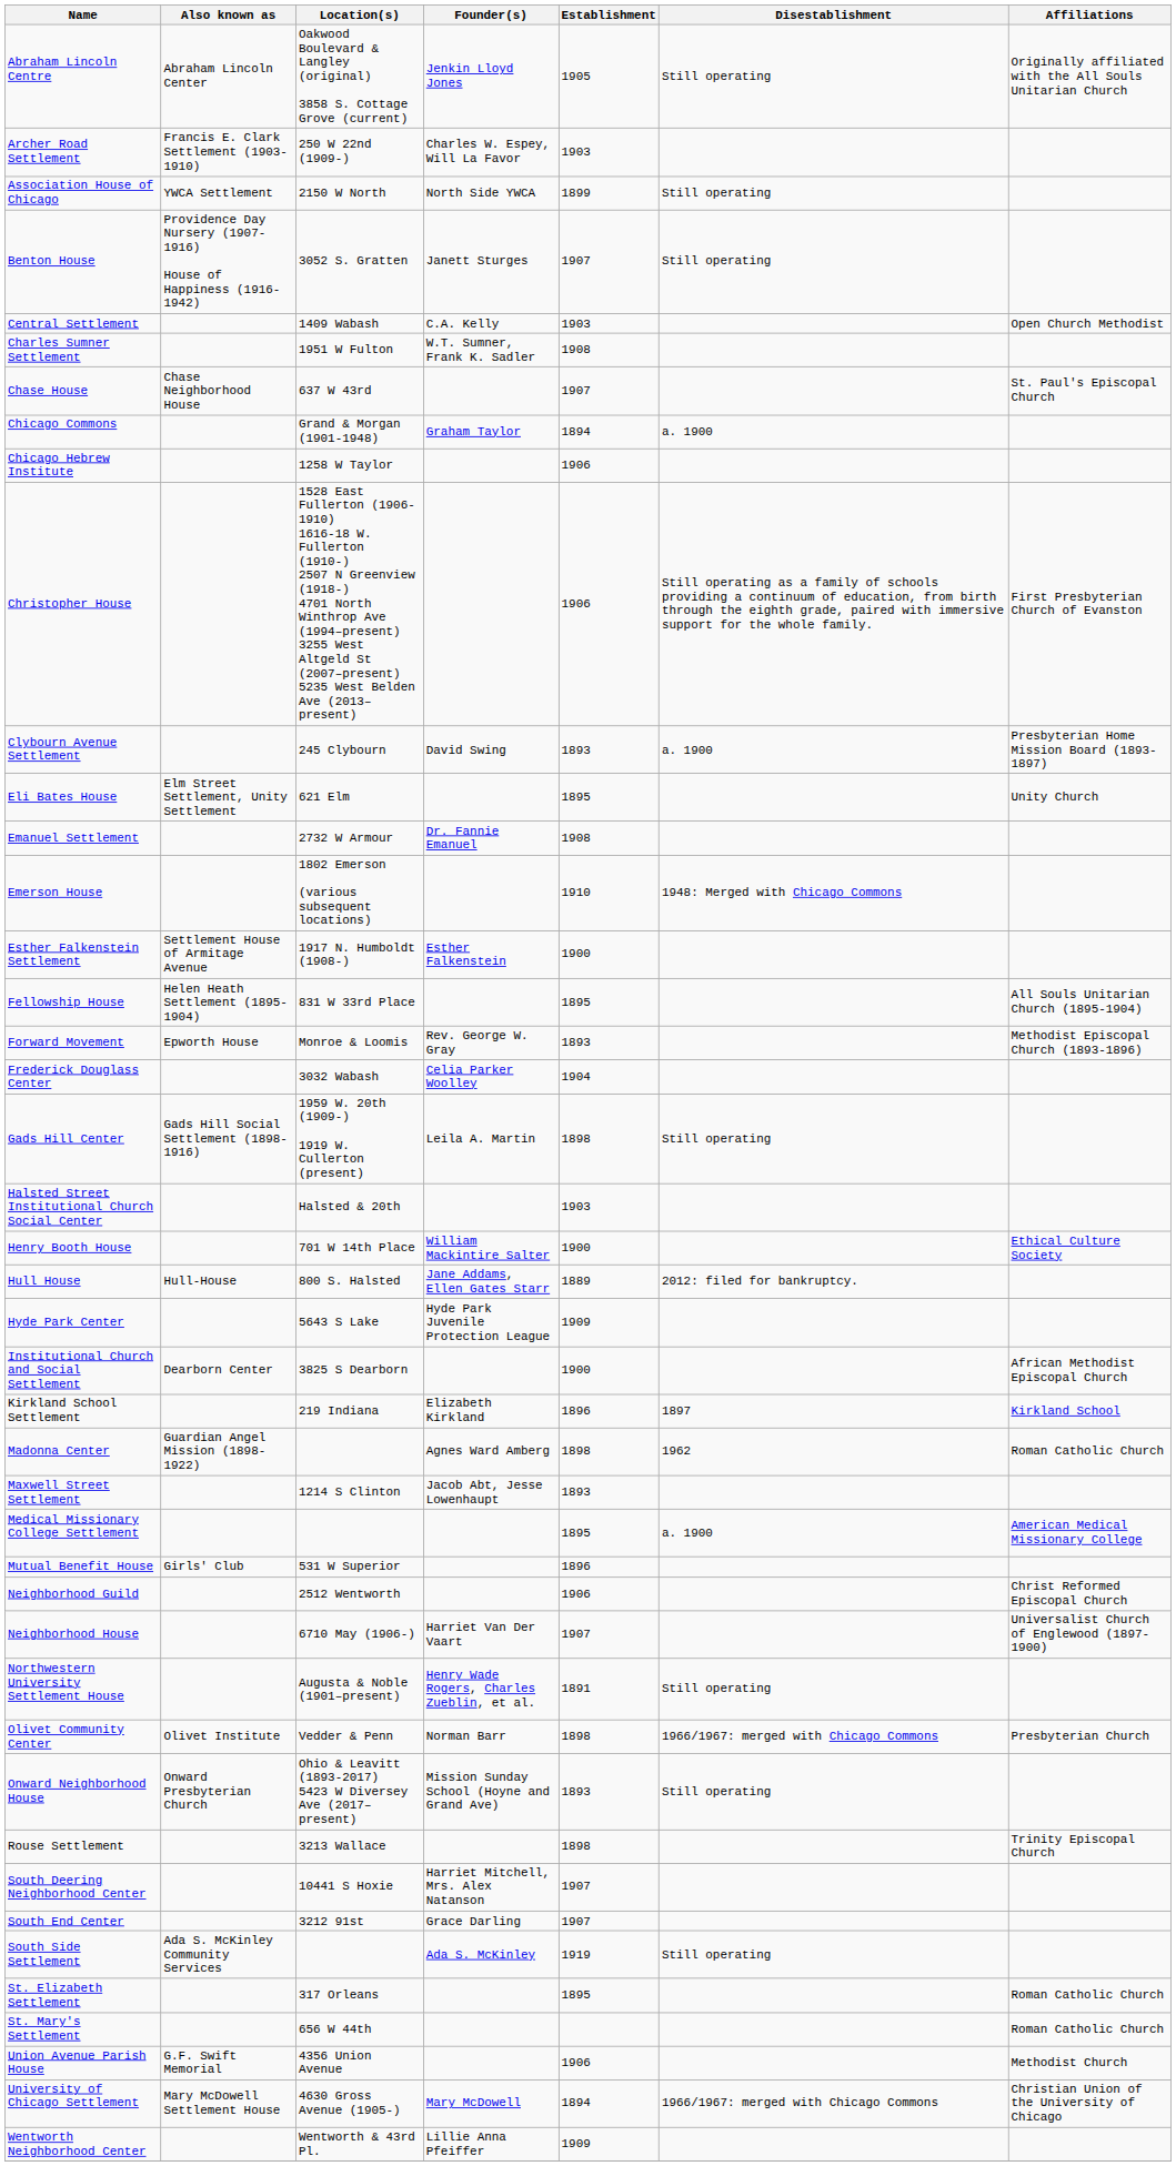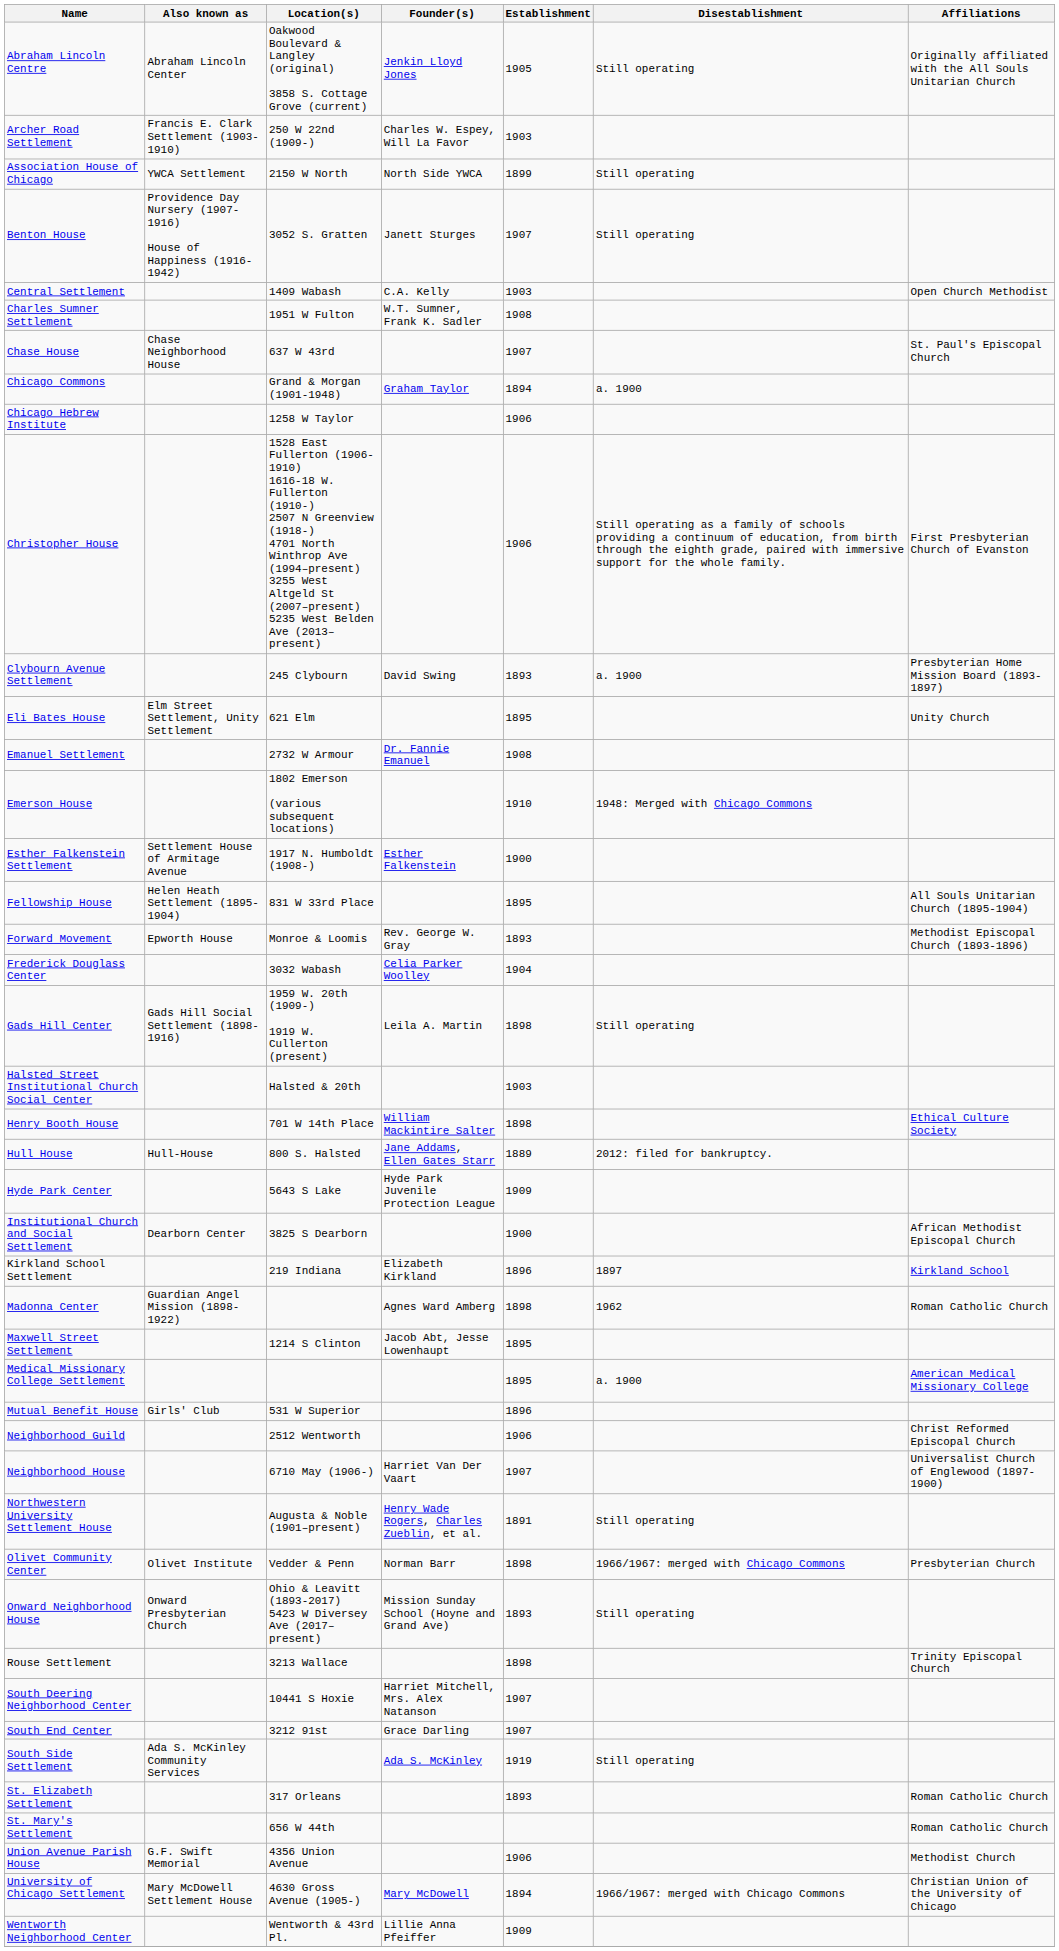 <table class = wikitable>
 <tr>
 <th>Name</th>
 <th>Also known as</th>
 <th>Location(s)</th>
 <th>Founder(s)</th>
 <th>Establishment</th>
 <th>Disestablishment</th>
 <th>Affiliations</th>
 </tr>
 <tr>
 <td><a href='#'>Abraham Lincoln Centre</a><br><br></td>
 <td>Abraham Lincoln Center</td>
 <td>Oakwood Boulevard & Langley (original)<br><br>3858 S. Cottage Grove (current)</td>
 <td><a href='#'>Jenkin Lloyd Jones</a></td>
 <td>1905</td>
 <td>Still operating</td>
 <td>Originally affiliated with the All Souls Unitarian Church</td>
 </tr>
 <tr>
 <td><a href='#'>Archer Road Settlement</a></td>
 <td>Francis E. Clark Settlement (1903-1910)</td>
 <td>250 W 22nd (1909-)</td>
 <td>Charles W. Espey, Will La Favor</td>
 <td>1903</td>
 <td></td>
 <td></td>
 </tr>
 <tr>
 <td><a href='#'>Association House of Chicago</a></td>
 <td>YWCA Settlement</td>
 <td>2150 W North</td>
 <td>North Side YWCA</td>
 <td>1899</td>
 <td>Still operating</td>
 <td></td>
 </tr>
 <tr>
 <td><a href='#'>Benton House</a></td>
 <td>Providence Day Nursery (1907-1916)<br><br>House of Happiness (1916-1942)</td>
 <td>3052 S. Gratten</td>
 <td>Janett Sturges</td>
 <td>1907</td>
 <td>Still operating</td>
 <td></td>
 </tr>
 <tr>
 <td><a href='#'>Central Settlement</a></td>
 <td></td>
 <td>1409 Wabash</td>
 <td>C.A. Kelly</td>
 <td>1903</td>
 <td></td>
 <td>Open Church Methodist</td>
 </tr>
 <tr>
 <td><a href='#'>Charles Sumner Settlement</a></td>
 <td></td>
 <td>1951 W Fulton</td>
 <td>W.T. Sumner, Frank K. Sadler</td>
 <td>1908</td>
 <td></td>
 <td></td>
 </tr>
 <tr>
 <td><a href='#'>Chase House</a></td>
 <td>Chase Neighborhood House</td>
 <td>637 W 43rd</td>
 <td></td>
 <td>1907</td>
 <td></td>
 <td>St. Paul's Episcopal Church</td>
 </tr>
 <tr>
 <td><a href='#'>Chicago Commons</a><br><br></td>
 <td></td>
 <td>Grand & Morgan (1901-1948)</td>
 <td><a href='#'>Graham Taylor</a></td>
 <td>1894</td>
 <td>a. 1900</td>
 <td></td>
 </tr>
 <tr>
 <td><a href='#'>Chicago Hebrew Institute</a></td>
 <td></td>
 <td>1258 W Taylor</td>
 <td></td>
 <td>1906</td>
 <td></td>
 <td></td>
 </tr>
 <tr>
 <td><a href='#'>Christopher House</a></td>
 <td></td>
 <td>1528 East Fullerton (1906-1910)<br>1616-18 W. Fullerton (1910-)<br>2507 N Greenview (1918-)<br>4701 North Winthrop Ave (1994–present)<br>3255 West Altgeld St (2007–present)<br>5235 West Belden Ave (2013–present)</td>
 <td></td>
 <td>1906</td>
 <td>Still operating as a family of schools providing a continuum of education, from birth through the eighth grade, paired with immersive support for the whole family.</td>
 <td>First Presbyterian Church of Evanston</td>
 </tr>
 <tr>
 <td><a href='#'>Clybourn Avenue Settlement</a></td>
 <td></td>
 <td>245 Clybourn</td>
 <td>David Swing</td>
 <td>1893</td>
 <td>a. 1900</td>
 <td>Presbyterian Home Mission Board (1893-1897)</td>
 </tr>
 <tr>
 <td><a href='#'>Eli Bates House</a></td>
 <td>Elm Street Settlement, Unity Settlement</td>
 <td>621 Elm</td>
 <td></td>
 <td>1895</td>
 <td></td>
 <td>Unity Church</td>
 </tr>
 <tr>
 <td><a href='#'>Emanuel Settlement</a></td>
 <td></td>
 <td>2732 W Armour</td>
 <td><a href='#'>Dr. Fannie Emanuel</a></td>
 <td>1908</td>
 <td></td>
 <td></td>
 </tr>
 <tr>
 <td><a href='#'>Emerson House</a></td>
 <td></td>
 <td>1802 Emerson<br><br>(various subsequent locations)</td>
 <td></td>
 <td>1910</td>
 <td>1948: Merged with <a href='#'>Chicago Commons</a></td>
 <td></td>
 </tr>
 <tr>
 <td><a href='#'>Esther Falkenstein Settlement</a></td>
 <td>Settlement House of Armitage Avenue</td>
 <td>1917 N. Humboldt (1908-)</td>
 <td><a href='#'>Esther Falkenstein</a></td>
 <td>1900</td>
 <td></td>
 <td></td>
 </tr>
 <tr>
 <td><a href='#'>Fellowship House</a></td>
 <td>Helen Heath Settlement (1895-1904)</td>
 <td>831 W 33rd Place</td>
 <td></td>
 <td>1895</td>
 <td></td>
 <td>All Souls Unitarian Church (1895-1904)</td>
 </tr>
 <tr>
 <td><a href='#'>Forward Movement</a></td>
 <td>Epworth House</td>
 <td>Monroe & Loomis</td>
 <td>Rev. George W. Gray</td>
 <td>1893</td>
 <td></td>
 <td>Methodist Episcopal Church (1893-1896)</td>
 </tr>
 <tr>
 <td><a href='#'>Frederick Douglass Center</a></td>
 <td></td>
 <td>3032 Wabash</td>
 <td><a href='#'>Celia Parker Woolley</a></td>
 <td>1904</td>
 <td></td>
 <td></td>
 </tr>
 <tr>
 <td><a href='#'>Gads Hill Center</a></td>
 <td>Gads Hill Social Settlement (1898-1916)</td>
 <td>1959 W. 20th (1909-)<br><br>1919 W. Cullerton (present)</td>
 <td>Leila A. Martin</td>
 <td>1898</td>
 <td>Still operating</td>
 <td></td>
 </tr>
 <tr>
 <td><a href='#'>Halsted Street Institutional Church Social Center</a></td>
 <td></td>
 <td>Halsted & 20th</td>
 <td></td>
 <td>1903</td>
 <td></td>
 <td></td>
 </tr>
 <tr>
 <td><a href='#'>Henry Booth House</a></td>
 <td></td>
 <td>701 W 14th Place</td>
 <td><a href='#'>William Mackintire Salter</a></td>
-<td>1900</td>
+<td>1898</td>
 <td></td>
 <td><a href='#'>Ethical Culture Society</a></td>
 </tr>
 <tr>
 <td><a href='#'>Hull House</a><br></td>
 <td>Hull-House</td>
 <td>800 S. Halsted</td>
 <td><a href='#'>Jane Addams</a>, <a href='#'>Ellen Gates Starr</a></td>
 <td>1889</td>
 <td>2012: filed for bankruptcy.</td>
 <td></td>
 </tr>
 <tr>
 <td><a href='#'>Hyde Park Center</a></td>
 <td></td>
 <td>5643 S Lake</td>
 <td>Hyde Park Juvenile Protection League</td>
 <td>1909</td>
 <td></td>
 <td></td>
 </tr>
 <tr>
 <td><a href='#'>Institutional Church and Social Settlement</a></td>
 <td>Dearborn Center</td>
 <td>3825 S Dearborn</td>
 <td></td>
 <td>1900</td>
 <td></td>
 <td>African Methodist Episcopal Church</td>
 </tr>
 <tr>
 <td>Kirkland School Settlement</td>
 <td></td>
 <td>219 Indiana</td>
 <td>Elizabeth Kirkland</td>
 <td>1896</td>
 <td>1897</td>
 <td><a href='#'>Kirkland School</a></td>
 </tr>
 <tr>
 <td><a href='#'>Madonna Center</a></td>
 <td>Guardian Angel Mission (1898-1922)</td>
 <td></td>
 <td>Agnes Ward Amberg</td>
 <td>1898</td>
 <td>1962</td>
 <td>Roman Catholic Church</td>
 </tr>
 <tr>
 <td><a href='#'>Maxwell Street Settlement</a></td>
 <td></td>
 <td>1214 S Clinton</td>
 <td>Jacob Abt, Jesse Lowenhaupt</td>
-<td>1893</td>
+<td>1895</td>
 <td></td>
 <td></td>
 </tr>
 <tr>
 <td><a href='#'>Medical Missionary College Settlement</a><br><br></td>
 <td></td>
 <td></td>
 <td></td>
 <td>1895</td>
 <td>a. 1900</td>
 <td><a href='#'>American Medical Missionary College</a></td>
 </tr>
 <tr>
 <td><a href='#'>Mutual Benefit House</a></td>
 <td>Girls' Club</td>
 <td>531 W Superior</td>
 <td></td>
 <td>1896</td>
 <td></td>
 <td></td>
 </tr>
 <tr>
 <td><a href='#'>Neighborhood Guild</a></td>
 <td></td>
 <td>2512 Wentworth</td>
 <td></td>
 <td>1906</td>
 <td></td>
 <td>Christ Reformed Episcopal Church</td>
 </tr>
 <tr>
 <td><a href='#'>Neighborhood House</a></td>
 <td></td>
 <td>6710 May (1906-)</td>
 <td>Harriet Van Der Vaart</td>
 <td>1907</td>
 <td></td>
 <td>Universalist Church of Englewood (1897-1900)</td>
 </tr>
 <tr>
 <td><a href='#'>Northwestern University Settlement House</a><br><br></td>
 <td></td>
 <td>Augusta & Noble (1901–present)</td>
 <td><a href='#'>Henry Wade Rogers</a>, <a href='#'>Charles Zueblin</a>, et al.</td>
 <td>1891</td>
 <td>Still operating</td>
 <td></td>
 </tr>
 <tr>
 <td><a href='#'>Olivet Community Center</a></td>
 <td>Olivet Institute</td>
 <td>Vedder & Penn</td>
 <td>Norman Barr</td>
 <td>1898</td>
 <td>1966/1967: merged with <a href='#'>Chicago Commons</a></td>
 <td>Presbyterian Church</td>
 </tr>
 <tr>
 <td><a href='#'>Onward Neighborhood House</a></td>
 <td>Onward Presbyterian Church</td>
 <td>Ohio & Leavitt (1893-2017)<br>5423 W Diversey Ave (2017–present)</td>
 <td>Mission Sunday School (Hoyne and Grand Ave)</td>
 <td>1893</td>
 <td>Still operating</td>
 <td></td>
 </tr>
 <tr>
 <td>Rouse Settlement</td>
 <td></td>
 <td>3213 Wallace</td>
 <td></td>
 <td>1898</td>
 <td></td>
 <td>Trinity Episcopal Church</td>
 </tr>
 <tr>
 <td><a href='#'>South Deering Neighborhood Center</a></td>
 <td></td>
 <td>10441 S Hoxie</td>
 <td>Harriet Mitchell, Mrs. Alex Natanson</td>
 <td>1907</td>
 <td></td>
 <td></td>
 </tr>
 <tr>
 <td><a href='#'>South End Center</a></td>
 <td></td>
 <td>3212 91st</td>
 <td>Grace Darling</td>
 <td>1907</td>
 <td></td>
 <td></td>
 </tr>
 <tr>
 <td><a href='#'>South Side Settlement</a></td>
 <td>Ada S. McKinley Community Services</td>
 <td></td>
 <td><a href='#'>Ada S. McKinley</a></td>
 <td>1919</td>
 <td>Still operating</td>
 <td></td>
 </tr>
 <tr>
 <td><a href='#'>St. Elizabeth Settlement</a></td>
 <td></td>
 <td>317 Orleans</td>
 <td></td>
-<td>1895</td>
+<td>1893</td>
 <td></td>
 <td>Roman Catholic Church</td>
 </tr>
 <tr>
 <td><a href='#'>St. Mary's Settlement</a></td>
 <td></td>
 <td>656 W 44th</td>
 <td></td>
 <td></td>
 <td></td>
 <td>Roman Catholic Church</td>
 </tr>
 <tr>
 <td><a href='#'>Union Avenue Parish House</a></td>
 <td>G.F. Swift Memorial</td>
 <td>4356 Union Avenue</td>
 <td></td>
 <td>1906</td>
 <td></td>
 <td>Methodist Church</td>
 </tr>
 <tr>
 <td><a href='#'>University of Chicago Settlement</a> <br><br></td>
 <td>Mary McDowell Settlement House</td>
 <td>4630 Gross Avenue (1905-)</td>
 <td><a href='#'>Mary McDowell</a></td>
 <td>1894</td>
 <td>1966/1967: merged with Chicago Commons</td>
 <td>Christian Union of the University of Chicago</td>
 </tr>
 <tr>
 <td><a href='#'>Wentworth Neighborhood Center</a></td>
 <td></td>
 <td>Wentworth & 43rd Pl.</td>
 <td>Lillie Anna Pfeiffer</td>
 <td>1909</td>
 <td></td>
 <td></td>
 </tr>
 <tr>
 </tr>
 </table>
